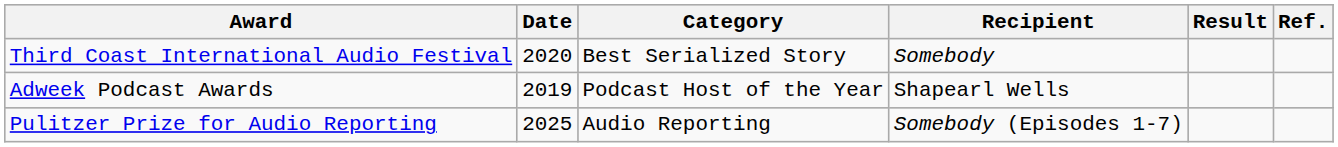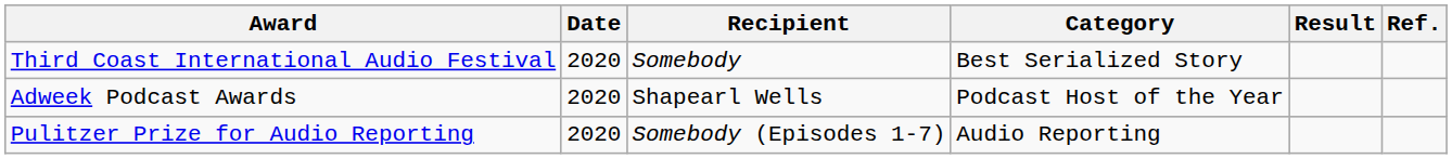 <table class="wikitable sortable">
 <tr>
 <th>Award</th>
 <th>Date</th>
+<th>Recipient</th>
 <th>Category</th>
-<th>Recipient</th>
 <th>Result</th>
 <th>Ref.</th>
 </tr>
 <tr>
 <td><a href='#'>Third Coast International Audio Festival</a></td>
 <td>2020</td>
+<td><em>Somebody</em></td>
 <td>Best Serialized Story</td>
-<td><em>Somebody</em></td>
 <td></td>
 <td></td>
 </tr>
 <tr>
 <td><a href='#'>Adweek</a> Podcast Awards</td>
-<td>2019</td>
+<td>2020</td>
+<td>Shapearl Wells</td>
 <td>Podcast Host of the Year</td>
-<td>Shapearl Wells</td>
 <td></td>
 <td></td>
 </tr>
 <tr>
 <td><a href='#'>Pulitzer Prize for Audio Reporting</a></td>
-<td>2025</td>
+<td>2020</td>
+<td><em>Somebody</em> (Episodes 1-7)</td>
 <td>Audio Reporting</td>
-<td><em>Somebody</em> (Episodes 1-7)</td>
 <td></td>
 <td></td>
 </tr>
 </table>
